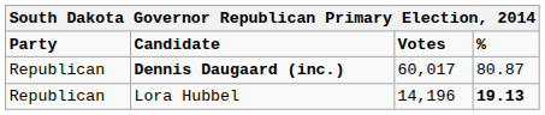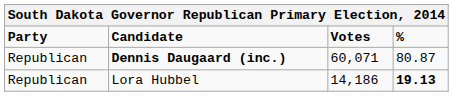 <table class="wikitable">
 <tr>
 <th colspan="4">South Dakota Governor Republican Primary Election, 2014</th>
 </tr>
 <tr>
 <td><strong>Party</strong></td>
 <td><strong>Candidate</strong></td>
 <td><strong>Votes</strong></td>
 <td><strong>%</strong></td>
 </tr>
 <tr>
 <td>Republican</td>
 <td><strong>Dennis Daugaard (inc.)</strong></td>
-<td>60,017</td>
+<td>60,071</td>
 <td>80.87</td>
 </tr>
 <tr>
 <td>Republican</td>
 <td>Lora Hubbel</td>
-<td>14,196</td>
+<td>14,186</td>
 <td><strong>19.13</strong></td>
 </tr>
 </table>
